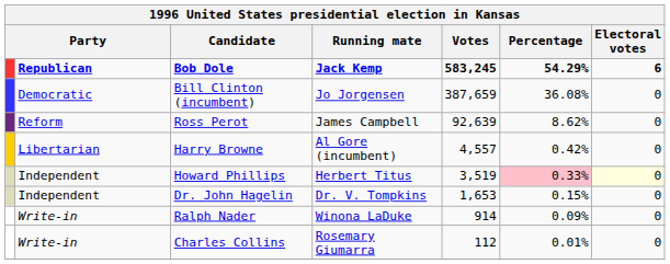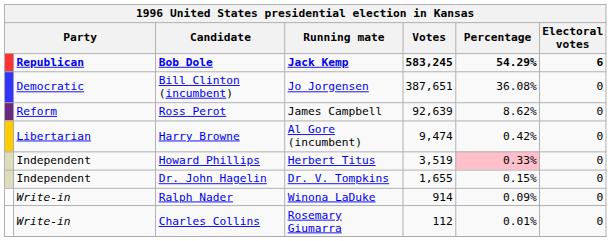 <table class="wikitable" style="font-size: 95%;">
 <tr>
 <th colspan="7">1996 United States presidential election in Kansas</th>
 </tr>
 <tr>
 <th colspan="2" style="width: 13em">Party</th>
 <th style="width: 11em">Candidate</th>
 <th style="width: 10em">Running mate</th>
 <th style="width: 4em">Votes</th>
 <th style="width: 7em">Percentage</th>
 <th style="width: 5em">Electoral votes</th>
 </tr>
 <tr>
 <th style="background-color:#FF3333; width: 3px"></th>
 <td style="width: 130px"><strong><a href='#'>Republican</a></strong></td>
 <td><strong><a href='#'>Bob Dole</a></strong></td>
 <td><strong><a href='#'>Jack Kemp</a></strong></td>
 <td align="right"><strong>583,245</strong></td>
 <td align="right"><strong>54.29%</strong></td>
 <td align="right"><strong>6</strong></td>
 </tr>
 <tr>
 <th style="background-color:#3333FF; width: 3px"></th>
 <td style="width: 130px"><a href='#'>Democratic</a></td>
 <td><a href='#'>Bill Clinton</a> (<a href='#'>incumbent</a>)</td>
 <td><a href='#'>Jo Jorgensen</a></td>
-<td align="right">387,659</td>
+<td align="right">387,651</td>
 <td align="right">36.08%</td>
 <td align="right">0</td>
 </tr>
 <tr>
 <th style="background-color:#6A287E; width: 3px"></th>
 <td style="width: 130px"><a href='#'>Reform</a></td>
 <td><a href='#'>Ross Perot</a></td>
 <td>James Campbell</td>
 <td align="right">92,639</td>
 <td align="right">8.62%</td>
 <td align="right">0</td>
 </tr>
 <tr>
 <th style="background-color:#FFCC00; width: 3px"></th>
 <td style="width: 130px"><a href='#'>Libertarian</a></td>
 <td><a href='#'>Harry Browne</a></td>
 <td><a href='#'>Al Gore</a> (incumbent)</td>
-<td align="right">4,557</td>
+<td align="right">9,474</td>
 <td align="right">0.42%</td>
 <td align="right">0</td>
 </tr>
 <tr>
 <th style="background-color:#DDDDBB; width: 3px"></th>
 <td style="width: 130px">Independent</td>
 <td><a href='#'>Howard Phillips</a></td>
 <td><a href='#'>Herbert Titus</a></td>
 <td align="right">3,519</td>
 <td align="right" style="background: pink;">0.33%</td>
-<td align="right" style="background: lightyellow;">0</td>
+<td align="right">0</td>
 </tr>
 <tr>
 <th style="background-color:#DDDDBB; width: 3px"></th>
 <td style="width: 130px">Independent</td>
 <td><a href='#'>Dr. John Hagelin</a></td>
 <td><a href='#'>Dr. V. Tompkins</a></td>
-<td align="right">1,653</td>
+<td align="right">1,655</td>
 <td align="right">0.15%</td>
 <td align="right">0</td>
 </tr>
 <tr>
 <th style="background-color:#FFFFFF; width: 3px"></th>
 <td style="width: 130px"><em>Write-in</em></td>
 <td><a href='#'>Ralph Nader</a></td>
 <td><a href='#'>Winona LaDuke</a></td>
 <td align="right">914</td>
 <td align="right">0.09%</td>
 <td align="right">0</td>
 </tr>
 <tr>
 <th style="background-color:#FFFFFF; width: 3px"></th>
 <td style="width: 130px"><em>Write-in</em></td>
 <td><a href='#'>Charles Collins</a></td>
 <td><a href='#'>Rosemary Giumarra</a></td>
 <td align="right">112</td>
 <td align="right">0.01%</td>
 <td align="right">0</td>
 </tr>
 <tr>
 </tr>
 </table>
